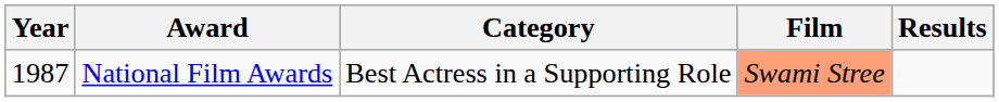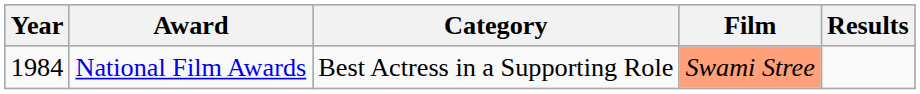 <table class="wikitable sortable">
 <tr>
 <th>Year</th>
 <th>Award</th>
 <th>Category</th>
 <th>Film</th>
 <th>Results</th>
 </tr>
 <tr>
-<td>1987</td>
+<td>1984</td>
 <td><a href='#'>National Film Awards</a></td>
 <td>Best Actress in a Supporting Role</td>
 <td style="background: lightsalmon;"><em>Swami Stree</em></td>
 <td></td>
 </tr>
 </table>
